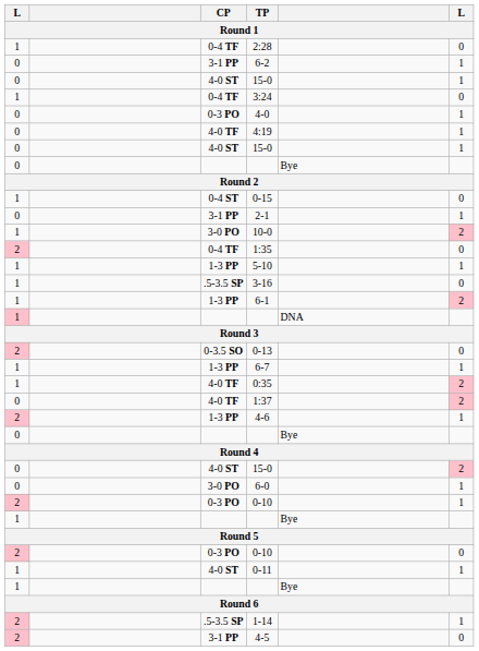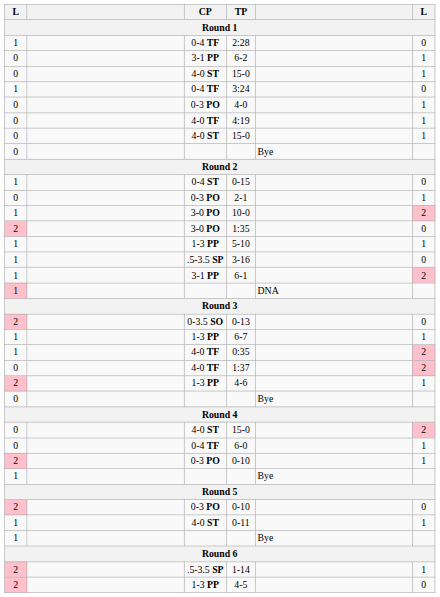 <table class="wikitable" style="text-align: center;" |>
 <tr>
 <th width="30">L</th>
 <th width="250"></th>
 <th width="62">CP</th>
 <th width="40">TP</th>
 <th width="250"></th>
 <th width="30">L</th>
 </tr>
 <tr>
 <th colspan="7">Round 1</th>
 </tr>
 <tr>
 <td>1</td>
 <td style="text-align:left;"></td>
 <td>0-4 <strong>TF</strong></td>
 <td>2:28</td>
 <td style="text-align:left;"><strong></strong></td>
 <td>0</td>
 </tr>
 <tr>
 <td>0</td>
 <td style="text-align:left;"><strong></strong></td>
 <td>3-1 <strong>PP</strong></td>
 <td>6-2</td>
 <td style="text-align:left;"></td>
 <td>1</td>
 </tr>
 <tr>
 <td>0</td>
 <td style="text-align:left;"><strong></strong></td>
 <td>4-0 <strong>ST</strong></td>
 <td>15-0</td>
 <td style="text-align:left;"></td>
 <td>1</td>
 </tr>
 <tr>
 <td>1</td>
 <td style="text-align:left;"></td>
 <td>0-4 <strong>TF</strong></td>
 <td>3:24</td>
 <td style="text-align:left;"><strong></strong></td>
 <td>0</td>
 </tr>
 <tr>
 <td>0</td>
 <td style="text-align:left;"><strong></strong></td>
 <td>0-3 <strong>PO</strong></td>
 <td>4-0</td>
 <td style="text-align:left;"></td>
 <td>1</td>
 </tr>
 <tr>
 <td>0</td>
 <td style="text-align:left;"><strong></strong></td>
 <td>4-0 <strong>TF</strong></td>
 <td>4:19</td>
 <td style="text-align:left;"></td>
 <td>1</td>
 </tr>
 <tr>
 <td>0</td>
 <td style="text-align:left;"><strong></strong></td>
 <td>4-0 <strong>ST</strong></td>
 <td>15-0</td>
 <td style="text-align:left;"></td>
 <td>1</td>
 </tr>
 <tr>
 <td>0</td>
 <td style="text-align:left;"><strong></strong></td>
 <td></td>
 <td></td>
 <td style="text-align:left;">Bye</td>
 <td></td>
 </tr>
 <tr>
 <th colspan="7">Round 2</th>
 </tr>
 <tr>
 <td>1</td>
 <td style="text-align:left;"></td>
 <td>0-4 <strong>ST</strong></td>
 <td>0-15</td>
 <td style="text-align:left;"><strong></strong></td>
 <td>0</td>
 </tr>
 <tr>
 <td>0</td>
 <td style="text-align:left;"><strong></strong></td>
-<td>3-1 <strong>PP</strong></td>
+<td>0-3 <strong>PO</strong></td>
 <td>2-1</td>
 <td style="text-align:left;"></td>
 <td>1</td>
 </tr>
 <tr>
 <td>1</td>
 <td style="text-align:left;"><strong></strong></td>
 <td>3-0 <strong>PO</strong></td>
 <td>10-0</td>
 <td style="text-align:left;"></td>
 <td bgcolor=pink>2</td>
 </tr>
 <tr>
 <td bgcolor=pink>2</td>
 <td style="text-align:left;"></td>
-<td>0-4 <strong>TF</strong></td>
+<td>3-0 <strong>PO</strong></td>
 <td>1:35</td>
 <td style="text-align:left;"><strong></strong></td>
 <td>0</td>
 </tr>
 <tr>
 <td>1</td>
 <td style="text-align:left;"></td>
 <td>1-3 <strong>PP</strong></td>
 <td>5-10</td>
 <td style="text-align:left;"><strong></strong></td>
 <td>1</td>
 </tr>
 <tr>
 <td>1</td>
 <td style="text-align:left;"></td>
 <td>.5-3.5 <strong>SP</strong></td>
 <td>3-16</td>
 <td style="text-align:left;"><strong></strong></td>
 <td>0</td>
 </tr>
 <tr>
 <td>1</td>
 <td style="text-align:left;"><strong></strong></td>
-<td>1-3 <strong>PP</strong></td>
+<td>3-1 <strong>PP</strong></td>
 <td>6-1</td>
 <td style="text-align:left;"></td>
 <td bgcolor=pink>2</td>
 </tr>
 <tr>
 <td bgcolor=pink>1</td>
 <td style="text-align:left;"></td>
 <td></td>
 <td></td>
 <td style="text-align:left;">DNA</td>
 <td></td>
 </tr>
 <tr>
 <th colspan="7">Round 3</th>
 </tr>
 <tr>
 <td bgcolor=pink>2</td>
 <td style="text-align:left;"></td>
 <td>0-3.5 <strong>SO</strong></td>
 <td>0-13</td>
 <td style="text-align:left;"><strong></strong></td>
 <td>0</td>
 </tr>
 <tr>
 <td>1</td>
 <td style="text-align:left;"></td>
 <td>1-3 <strong>PP</strong></td>
 <td>6-7</td>
 <td style="text-align:left;"><strong></strong></td>
 <td>1</td>
 </tr>
 <tr>
 <td>1</td>
 <td style="text-align:left;"><strong></strong></td>
 <td>4-0 <strong>TF</strong></td>
 <td>0:35</td>
 <td style="text-align:left;"></td>
 <td bgcolor=pink>2</td>
 </tr>
 <tr>
 <td>0</td>
 <td style="text-align:left;"><strong></strong></td>
 <td>4-0 <strong>TF</strong></td>
 <td>1:37</td>
 <td style="text-align:left;"></td>
 <td bgcolor=pink>2</td>
 </tr>
 <tr>
 <td bgcolor=pink>2</td>
 <td style="text-align:left;"></td>
 <td>1-3 <strong>PP</strong></td>
 <td>4-6</td>
 <td style="text-align:left;"><strong></strong></td>
 <td>1</td>
 </tr>
 <tr>
 <td>0</td>
 <td style="text-align:left;"><strong></strong></td>
 <td></td>
 <td></td>
 <td style="text-align:left;">Bye</td>
 <td></td>
 </tr>
 <tr>
 <th colspan="7">Round 4</th>
 </tr>
 <tr>
 <td>0</td>
 <td style="text-align:left;"><strong></strong></td>
 <td>4-0 <strong>ST</strong></td>
 <td>15-0</td>
 <td style="text-align:left;"></td>
 <td bgcolor=pink>2</td>
 </tr>
 <tr>
 <td>0</td>
 <td style="text-align:left;"><strong></strong></td>
-<td>3-0 <strong>PO</strong></td>
+<td>0-4 <strong>TF</strong></td>
 <td>6-0</td>
 <td style="text-align:left;"></td>
 <td>1</td>
 </tr>
 <tr>
 <td bgcolor=pink>2</td>
 <td style="text-align:left;"></td>
 <td>0-3 <strong>PO</strong></td>
 <td>0-10</td>
 <td style="text-align:left;"><strong></strong></td>
 <td>1</td>
 </tr>
 <tr>
 <td>1</td>
 <td style="text-align:left;"><strong></strong></td>
 <td></td>
 <td></td>
 <td style="text-align:left;">Bye</td>
 <td></td>
 </tr>
 <tr>
 <th colspan="7">Round 5</th>
 </tr>
 <tr>
 <td bgcolor=pink>2</td>
 <td style="text-align:left;"></td>
 <td>0-3 <strong>PO</strong></td>
 <td>0-10</td>
 <td style="text-align:left;"><strong></strong></td>
 <td>0</td>
 </tr>
 <tr>
 <td>1</td>
 <td style="text-align:left;"></td>
 <td>4-0 <strong>ST</strong></td>
 <td>0-11</td>
 <td style="text-align:left;"><strong></strong></td>
 <td>1</td>
 </tr>
 <tr>
 <td>1</td>
 <td style="text-align:left;"><strong></strong></td>
 <td></td>
 <td></td>
 <td style="text-align:left;">Bye</td>
 <td></td>
 </tr>
 <tr>
 <th colspan="7">Round 6</th>
 </tr>
 <tr>
 <td bgcolor=pink>2</td>
 <td style="text-align:left;"></td>
 <td>.5-3.5 <strong>SP</strong></td>
 <td>1-14</td>
 <td style="text-align:left;"><strong></strong></td>
 <td>1</td>
 </tr>
 <tr>
 <td bgcolor=pink>2</td>
 <td style="text-align:left;"></td>
-<td>3-1 <strong>PP</strong></td>
+<td>1-3 <strong>PP</strong></td>
 <td>4-5</td>
 <td style="text-align:left;"><strong></strong></td>
 <td>0</td>
 </tr>
 </table>
